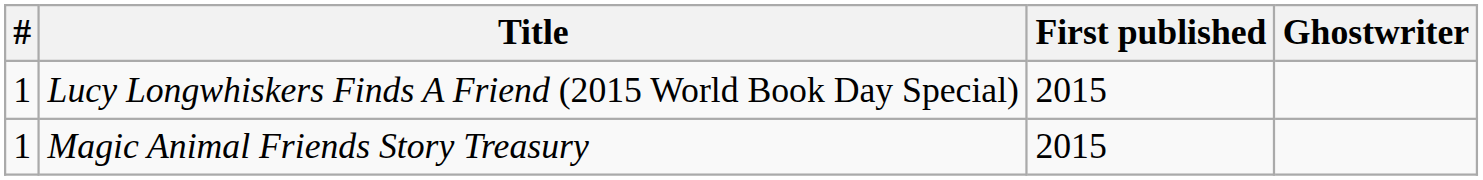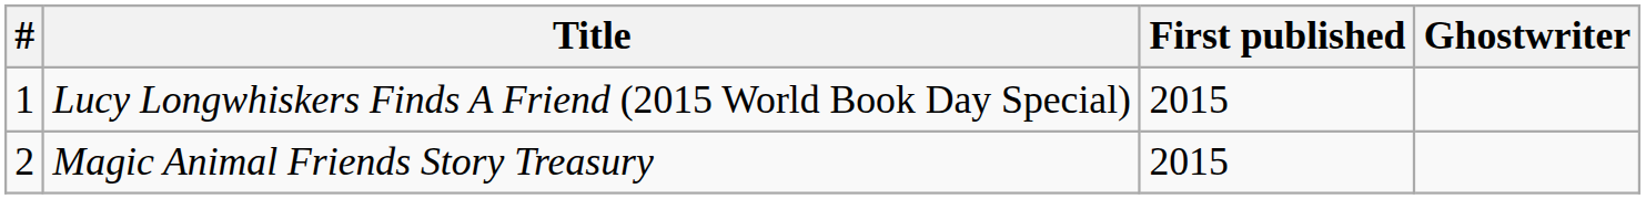 <table class="wikitable sortable nowraplinks">
 <tr>
 <th scope="col">#</th>
 <th scope="col">Title</th>
 <th scope="col">First published</th>
 <th scope="col">Ghostwriter</th>
 </tr>
 <tr>
 <td bgcolor=>1</td>
 <td><em>Lucy Longwhiskers Finds A Friend</em> (2015 World Book Day Special)</td>
 <td>2015</td>
 <td></td>
 </tr>
 <tr>
-<td bgcolor=>1</td>
+<td bgcolor=>2</td>
 <td><em>Magic Animal Friends Story Treasury</em></td>
 <td>2015</td>
 <td></td>
 </tr>
 </table>
